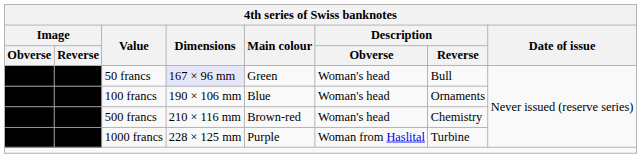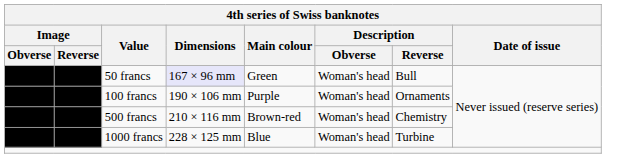 <table class="wikitable" style="font-size: 90%">
 <tr>
 <th colspan="8">4th series of Swiss banknotes</th>
 </tr>
 <tr>
 <th colspan="2">Image</th>
 <th rowspan="2">Value</th>
 <th rowspan="2">Dimensions</th>
 <th rowspan="2">Main colour</th>
 <th colspan="2">Description</th>
 <th rowspan="2">Date of issue</th>
 </tr>
 <tr>
 <th>Obverse</th>
 <th>Reverse</th>
 <th>Obverse</th>
 <th>Reverse</th>
 </tr>
 <tr>
 <td align="center" bgcolor="#000000"></td>
 <td align="center" bgcolor="#000000"></td>
 <td>50 francs</td>
 <td style="background: lavender;">167 × 96 mm</td>
 <td>Green</td>
 <td>Woman's head</td>
 <td>Bull</td>
 <td !! rowspan="4">Never issued (reserve series)</td>
 </tr>
 <tr>
 <td align="center" bgcolor="#000000"></td>
 <td align="center" bgcolor="#000000"></td>
 <td>100 francs</td>
 <td>190 × 106 mm</td>
-<td>Blue</td>
+<td>Purple</td>
 <td>Woman's head</td>
 <td>Ornaments</td>
 </tr>
 <tr>
 <td align="center" bgcolor="#000000"></td>
 <td align="center" bgcolor="#000000"></td>
 <td>500 francs</td>
 <td>210 × 116 mm</td>
 <td>Brown-red</td>
 <td>Woman's head</td>
 <td>Chemistry</td>
 </tr>
 <tr>
 <td align="center" bgcolor="#000000"></td>
 <td align="center" bgcolor="#000000"></td>
 <td>1000 francs</td>
 <td>228 × 125 mm</td>
-<td>Purple</td>
-<td>Woman from <a href='#'>Haslital</a></td>
+<td>Blue</td>
+<td>Woman's head</td>
 <td>Turbine</td>
 </tr>
 <tr>
 <td colspan="8"></td>
 </tr>
 </table>
